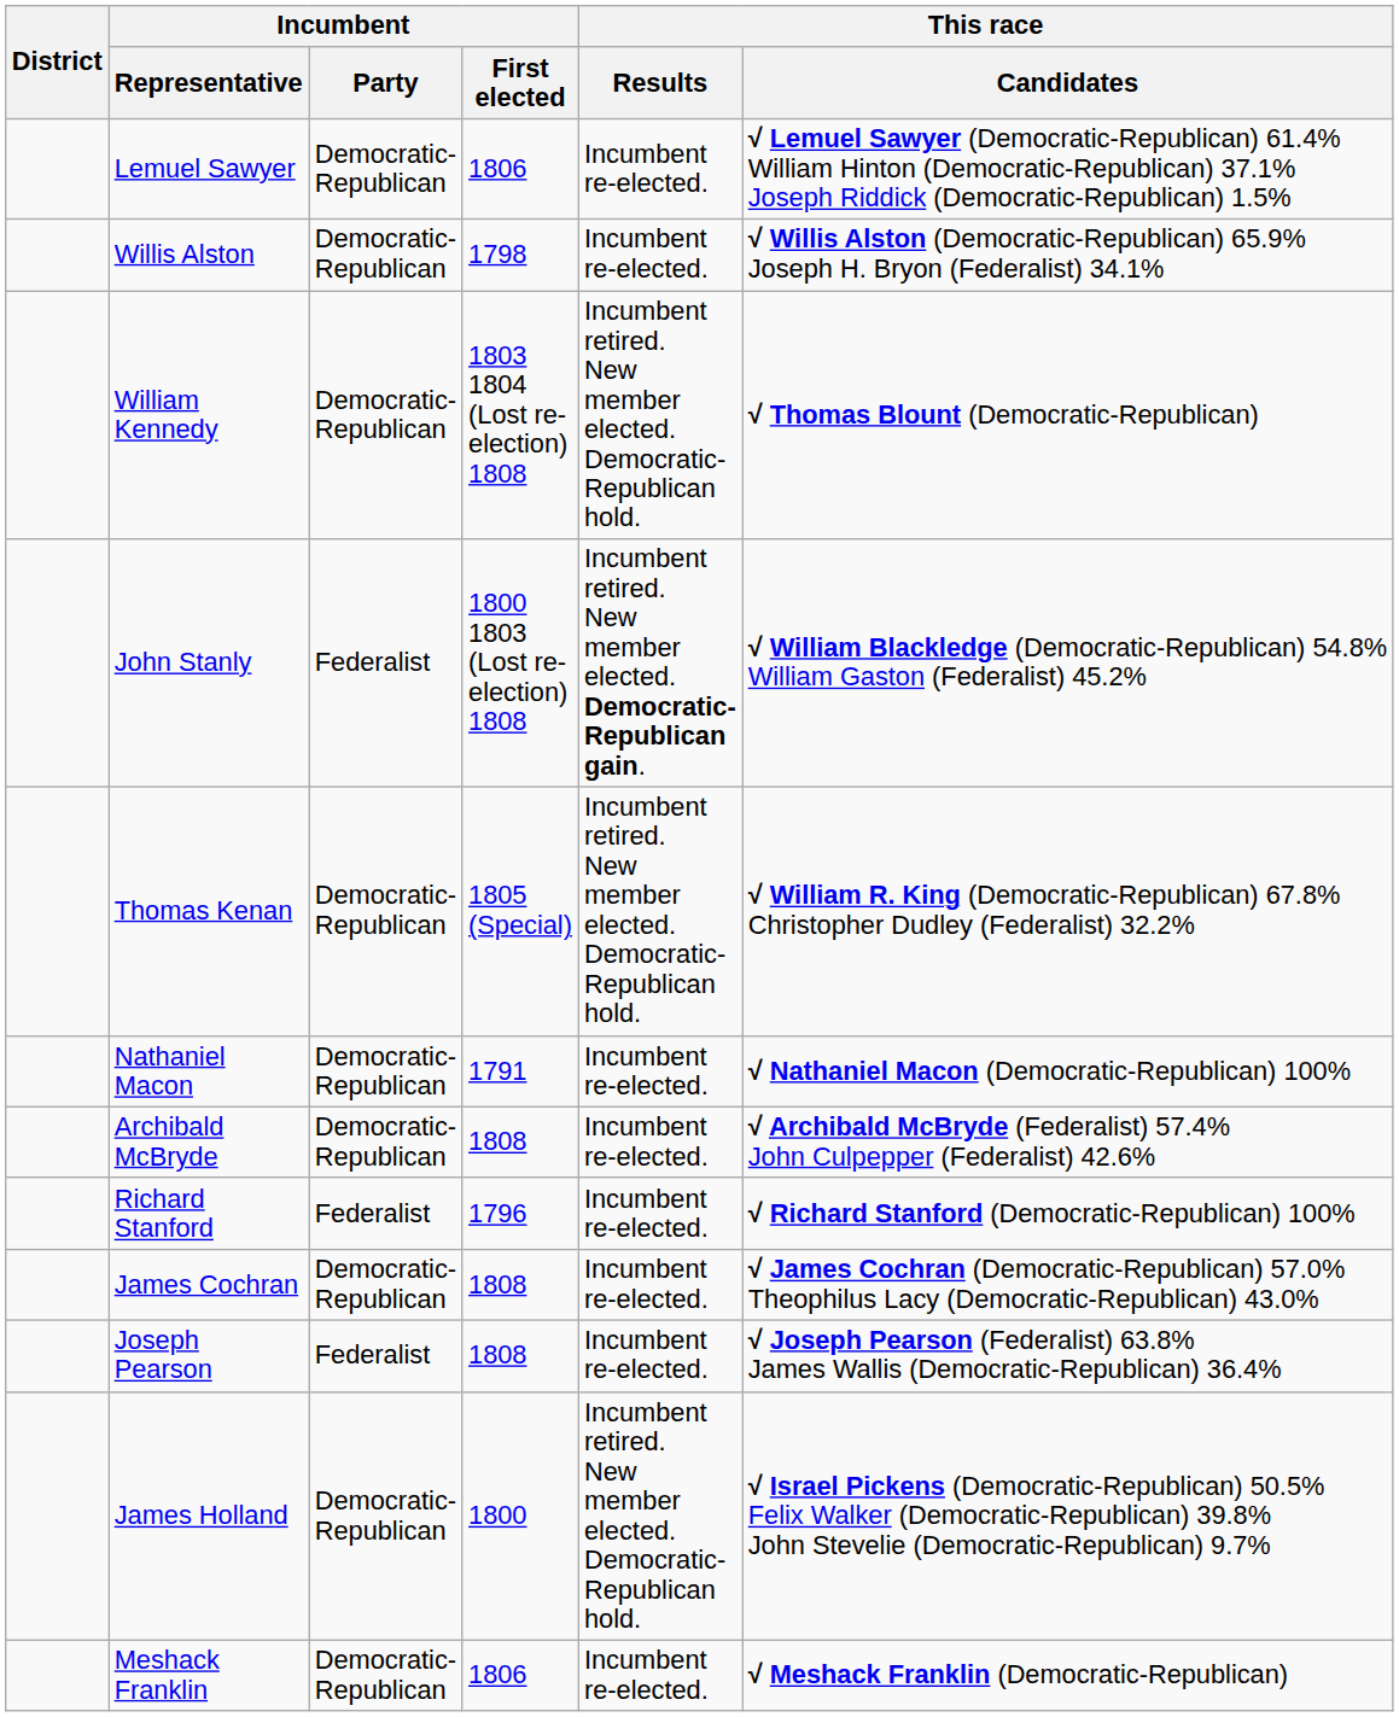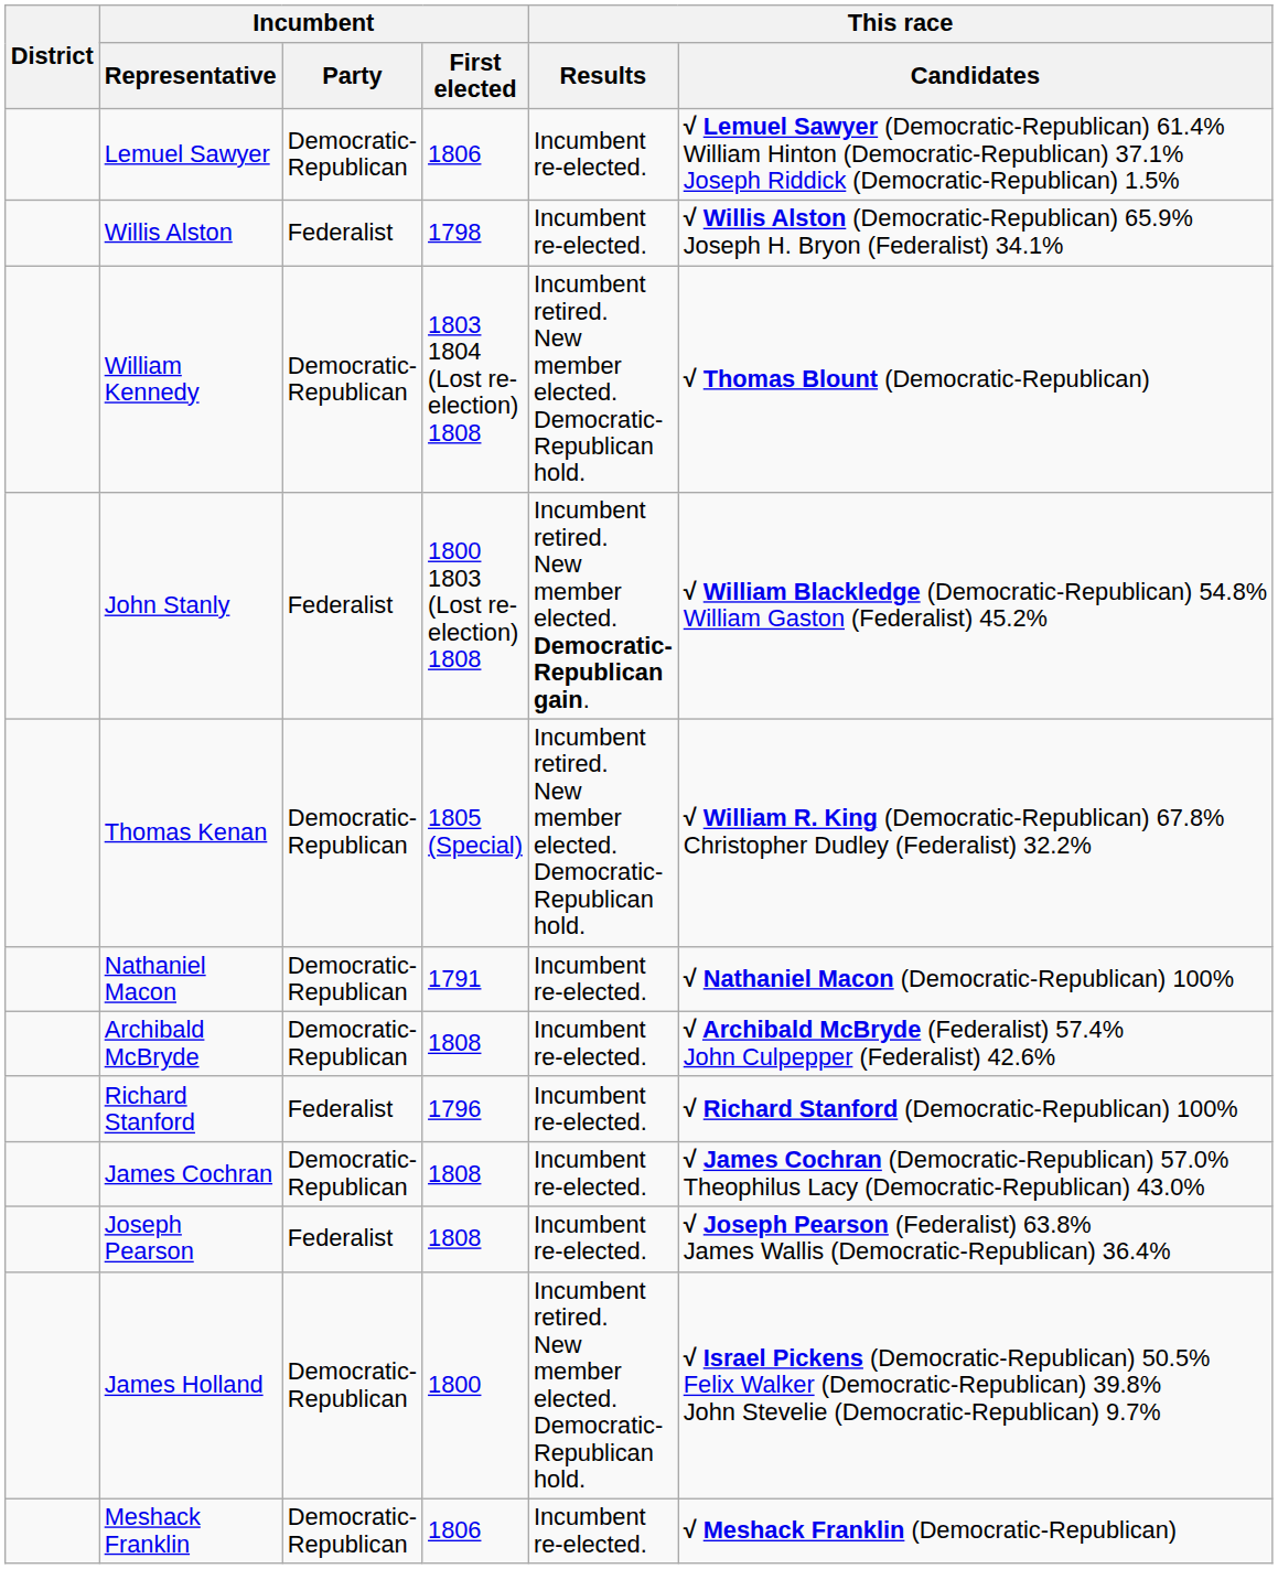 <table class=wikitable>
 <tr>
 <th rowspan=2>District</th>
 <th colspan=3>Incumbent</th>
 <th colspan=2>This race</th>
 </tr>
 <tr>
 <th>Representative</th>
 <th>Party</th>
 <th>First elected</th>
 <th>Results</th>
 <th>Candidates</th>
 </tr>
 <tr>
 <td></td>
 <td><a href='#'>Lemuel Sawyer</a></td>
 <td>Democratic-Republican</td>
 <td><a href='#'>1806</a></td>
 <td>Incumbent re-elected.</td>
 <td nowrap><strong>√ <a href='#'>Lemuel Sawyer</a></strong> (Democratic-Republican) 61.4%<br>William Hinton (Democratic-Republican) 37.1%<br><a href='#'>Joseph Riddick</a> (Democratic-Republican) 1.5%</td>
 </tr>
 <tr>
 <td></td>
 <td><a href='#'>Willis Alston</a></td>
-<td>Democratic-Republican</td>
+<td>Federalist</td>
 <td><a href='#'>1798</a></td>
 <td>Incumbent re-elected.</td>
 <td nowrap><strong>√ <a href='#'>Willis Alston</a></strong> (Democratic-Republican) 65.9%<br>Joseph H. Bryon (Federalist) 34.1%</td>
 </tr>
 <tr>
 <td></td>
 <td><a href='#'>William Kennedy</a></td>
 <td>Democratic-Republican</td>
 <td><a href='#'>1803</a><br>1804 (Lost re-election)<br><a href='#'>1808</a></td>
 <td>Incumbent retired.<br>New member elected.<br>Democratic-Republican hold.</td>
 <td nowrap><strong>√ <a href='#'>Thomas Blount</a></strong> (Democratic-Republican)<strong></strong></td>
 </tr>
 <tr>
 <td></td>
 <td><a href='#'>John Stanly</a></td>
 <td>Federalist</td>
 <td><a href='#'>1800</a><br>1803 (Lost re-election)<br><a href='#'>1808</a></td>
 <td>Incumbent retired.<br>New member elected.<br><strong>Democratic-Republican gain</strong>.</td>
 <td nowrap><strong>√ <a href='#'>William Blackledge</a></strong> (Democratic-Republican) 54.8%<br><a href='#'>William Gaston</a> (Federalist) 45.2%</td>
 </tr>
 <tr>
 <td></td>
 <td><a href='#'>Thomas Kenan</a></td>
 <td>Democratic-Republican</td>
 <td><a href='#'>1805 (Special)</a></td>
 <td>Incumbent retired.<br>New member elected.<br>Democratic-Republican hold.</td>
 <td nowrap><strong>√ <a href='#'>William R. King</a></strong> (Democratic-Republican) 67.8%<br>Christopher Dudley (Federalist) 32.2%</td>
 </tr>
 <tr>
 <td></td>
 <td><a href='#'>Nathaniel Macon</a></td>
 <td>Democratic-Republican</td>
 <td><a href='#'>1791</a></td>
 <td>Incumbent re-elected.</td>
 <td nowrap><strong>√ <a href='#'>Nathaniel Macon</a></strong> (Democratic-Republican) 100%</td>
 </tr>
 <tr>
 <td></td>
 <td><a href='#'>Archibald McBryde</a></td>
 <td>Democratic-Republican</td>
 <td><a href='#'>1808</a></td>
 <td>Incumbent re-elected.</td>
 <td nowrap><strong>√ <a href='#'>Archibald McBryde</a></strong> (Federalist) 57.4%<br><a href='#'>John Culpepper</a> (Federalist) 42.6%</td>
 </tr>
 <tr>
 <td></td>
 <td><a href='#'>Richard Stanford</a></td>
 <td>Federalist</td>
 <td><a href='#'>1796</a></td>
 <td>Incumbent re-elected.</td>
 <td nowrap><strong>√ <a href='#'>Richard Stanford</a></strong> (Democratic-Republican) 100%</td>
 </tr>
 <tr>
 <td></td>
 <td><a href='#'>James Cochran</a></td>
 <td>Democratic-Republican</td>
 <td><a href='#'>1808</a></td>
 <td>Incumbent re-elected.</td>
 <td nowrap><strong>√ <a href='#'>James Cochran</a></strong> (Democratic-Republican) 57.0%<br>Theophilus Lacy (Democratic-Republican) 43.0%</td>
 </tr>
 <tr>
 <td></td>
 <td><a href='#'>Joseph Pearson</a></td>
 <td>Federalist</td>
 <td><a href='#'>1808</a></td>
 <td>Incumbent re-elected.</td>
 <td nowrap><strong>√ <a href='#'>Joseph Pearson</a></strong> (Federalist) 63.8%<br>James Wallis (Democratic-Republican) 36.4%</td>
 </tr>
 <tr>
 <td></td>
 <td><a href='#'>James Holland</a></td>
 <td>Democratic-Republican</td>
 <td><a href='#'>1800</a></td>
 <td>Incumbent retired.<br>New member elected.<br>Democratic-Republican hold.</td>
 <td nowrap><strong>√ <a href='#'>Israel Pickens</a></strong> (Democratic-Republican) 50.5%<br><a href='#'>Felix Walker</a> (Democratic-Republican) 39.8%<br>John Stevelie (Democratic-Republican) 9.7%</td>
 </tr>
 <tr>
 <td></td>
 <td><a href='#'>Meshack Franklin</a></td>
 <td>Democratic-Republican</td>
 <td><a href='#'>1806</a></td>
 <td>Incumbent re-elected.</td>
 <td nowrap><strong>√ <a href='#'>Meshack Franklin</a></strong> (Democratic-Republican)</td>
 </tr>
 </table>
